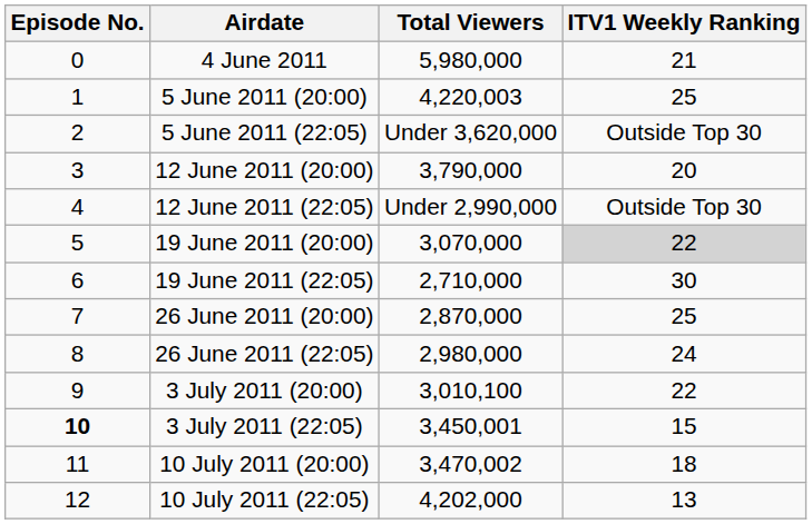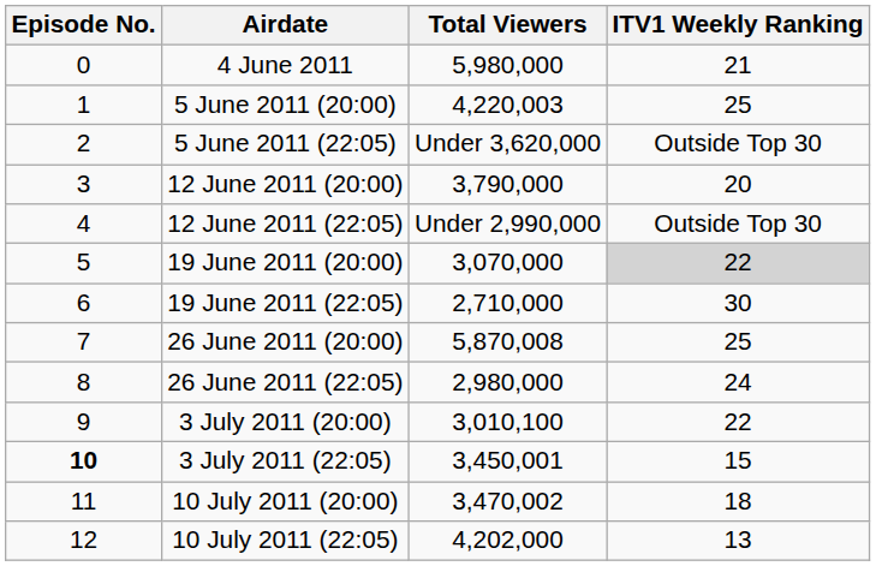 <table class="wikitable" style="text-align:center;">
 <tr>
 <th>Episode No.</th>
 <th>Airdate</th>
 <th>Total Viewers</th>
 <th>ITV1 Weekly Ranking</th>
 </tr>
 <tr>
 <td>0</td>
 <td>4 June 2011</td>
 <td>5,980,000</td>
 <td>21</td>
 </tr>
 <tr>
 <td>1</td>
 <td>5 June 2011 (20:00)</td>
 <td>4,220,003</td>
 <td>25</td>
 </tr>
 <tr>
 <td>2</td>
 <td>5 June 2011 (22:05)</td>
 <td>Under 3,620,000</td>
 <td>Outside Top 30</td>
 </tr>
 <tr>
 <td>3</td>
 <td>12 June 2011 (20:00)</td>
 <td>3,790,000</td>
 <td>20</td>
 </tr>
 <tr>
 <td>4</td>
 <td>12 June 2011 (22:05)</td>
 <td>Under 2,990,000</td>
 <td>Outside Top 30</td>
 </tr>
 <tr>
 <td>5</td>
 <td>19 June 2011 (20:00)</td>
 <td>3,070,000</td>
 <td style="background: lightgrey;">22</td>
 </tr>
 <tr>
 <td>6</td>
 <td>19 June 2011 (22:05)</td>
 <td>2,710,000</td>
 <td>30</td>
 </tr>
 <tr>
 <td>7</td>
 <td>26 June 2011 (20:00)</td>
-<td>2,870,000</td>
+<td>5,870,008</td>
 <td>25</td>
 </tr>
 <tr>
 <td>8</td>
 <td>26 June 2011 (22:05)</td>
 <td>2,980,000</td>
 <td>24</td>
 </tr>
 <tr>
 <td>9</td>
 <td>3 July 2011 (20:00)</td>
 <td>3,010,100</td>
 <td>22</td>
 </tr>
 <tr>
 <td><strong>10</strong></td>
 <td>3 July 2011 (22:05)</td>
 <td>3,450,001</td>
 <td>15</td>
 </tr>
 <tr>
 <td>11</td>
 <td>10 July 2011 (20:00)</td>
 <td>3,470,002</td>
 <td>18</td>
 </tr>
 <tr>
 <td>12</td>
 <td>10 July 2011 (22:05)</td>
 <td>4,202,000</td>
 <td>13</td>
 </tr>
 </table>
